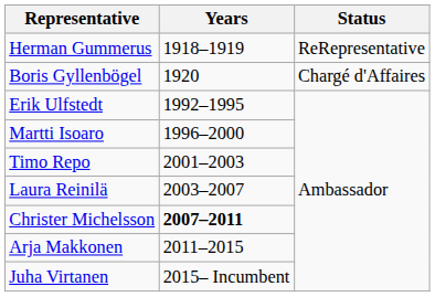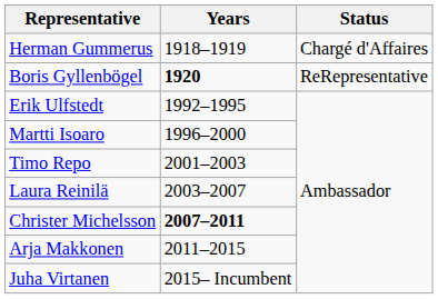 <table class="wikitable sortable">
 <tr>
 <th>Representative</th>
 <th>Years</th>
 <th>Status</th>
 </tr>
 <tr>
 <td><a href='#'>Herman Gummerus</a></td>
 <td>1918–1919</td>
-<td>ReRepresentative</td>
+<td>Chargé d'Affaires</td>
 </tr>
 <tr>
 <td><a href='#'>Boris Gyllenbögel</a></td>
-<td>1920</td>
-<td>Chargé d'Affaires</td>
+<td><strong>1920</strong></td>
+<td>ReRepresentative</td>
 </tr>
 <tr>
 <td><a href='#'>Erik Ulfstedt</a></td>
 <td>1992–1995</td>
 <td rowspan="7">Ambassador</td>
 </tr>
 <tr>
 <td><a href='#'>Martti Isoaro</a></td>
 <td>1996–2000</td>
 </tr>
 <tr>
 <td><a href='#'>Timo Repo</a></td>
 <td>2001–2003</td>
 </tr>
 <tr>
 <td><a href='#'>Laura Reinilä</a></td>
 <td>2003–2007</td>
 </tr>
 <tr>
 <td><a href='#'>Christer Michelsson</a></td>
 <td><strong>2007–2011</strong></td>
 </tr>
 <tr>
 <td><a href='#'>Arja Makkonen</a></td>
 <td>2011–2015</td>
 </tr>
 <tr>
 <td><a href='#'>Juha Virtanen</a></td>
 <td>2015– Incumbent</td>
 </tr>
 </table>
